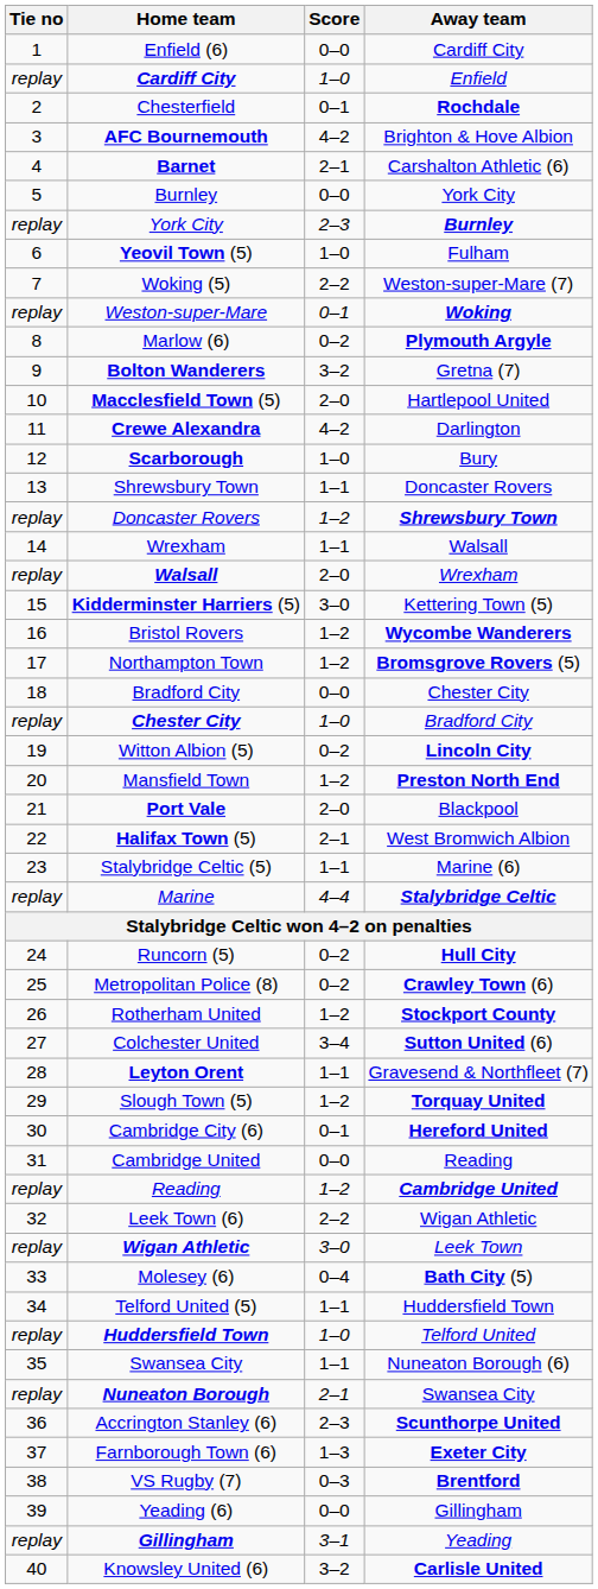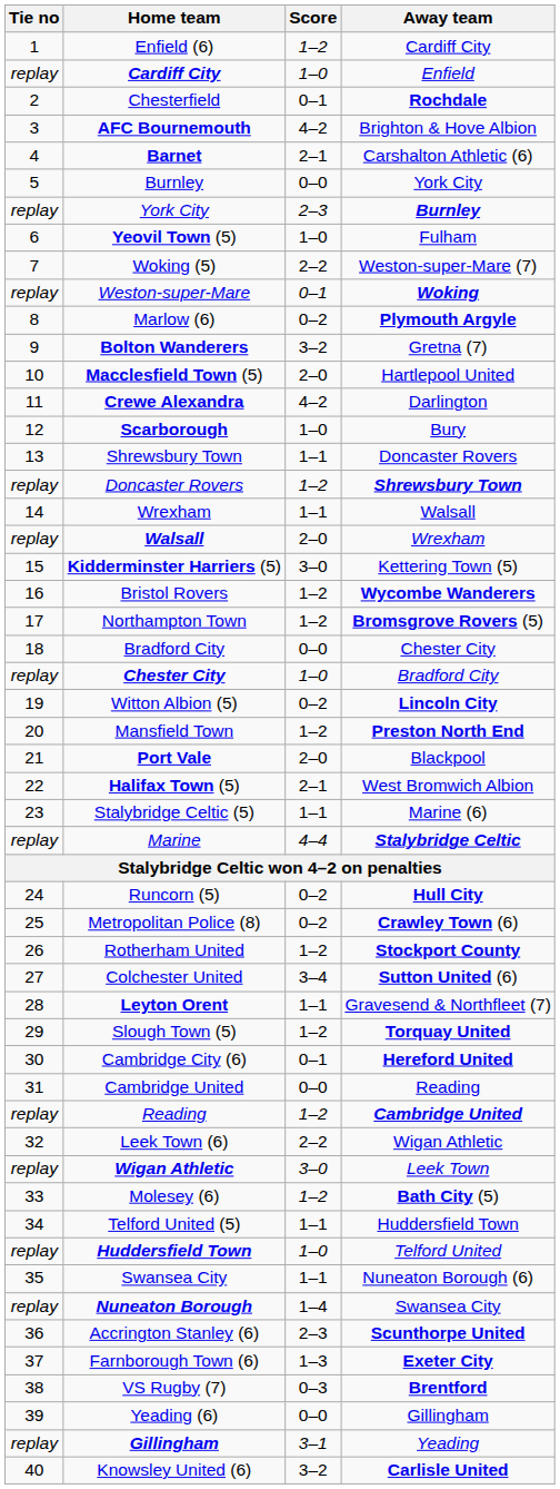 <table class="wikitable" style="text-align: center">
 <tr>
 <th>Tie no</th>
 <th>Home team</th>
 <th>Score</th>
 <th>Away team</th>
 </tr>
 <tr>
 <td>1</td>
 <td><a href='#'>Enfield</a> (6)</td>
-<td>0–0</td>
+<td><em>1–2</em></td>
 <td><a href='#'>Cardiff City</a></td>
 </tr>
 <tr>
 <td><em>replay</em></td>
 <td><strong><em><a href='#'>Cardiff City</a></em></strong></td>
 <td><em>1–0</em></td>
 <td><em><a href='#'>Enfield</a></em></td>
 </tr>
 <tr>
 <td>2</td>
 <td><a href='#'>Chesterfield</a></td>
 <td>0–1</td>
 <td><strong><a href='#'>Rochdale</a></strong></td>
 </tr>
 <tr>
 <td>3</td>
 <td><strong><a href='#'>AFC Bournemouth</a></strong></td>
 <td>4–2</td>
 <td><a href='#'>Brighton & Hove Albion</a></td>
 </tr>
 <tr>
 <td>4</td>
 <td><strong><a href='#'>Barnet</a></strong></td>
 <td>2–1</td>
 <td><a href='#'>Carshalton Athletic</a> (6)</td>
 </tr>
 <tr>
 <td>5</td>
 <td><a href='#'>Burnley</a></td>
 <td>0–0</td>
 <td><a href='#'>York City</a></td>
 </tr>
 <tr>
 <td><em>replay</em></td>
 <td><em><a href='#'>York City</a></em></td>
 <td><em>2–3</em></td>
 <td><strong><em><a href='#'>Burnley</a></em></strong></td>
 </tr>
 <tr>
 <td>6</td>
 <td><strong><a href='#'>Yeovil Town</a></strong> (5)</td>
 <td>1–0</td>
 <td><a href='#'>Fulham</a></td>
 </tr>
 <tr>
 <td>7</td>
 <td><a href='#'>Woking</a> (5)</td>
 <td>2–2</td>
 <td><a href='#'>Weston-super-Mare</a> (7)</td>
 </tr>
 <tr>
 <td><em>replay</em></td>
 <td><em><a href='#'>Weston-super-Mare</a></em></td>
 <td><em>0–1</em></td>
 <td><strong><em><a href='#'>Woking</a></em></strong></td>
 </tr>
 <tr>
 <td>8</td>
 <td><a href='#'>Marlow</a> (6)</td>
 <td>0–2</td>
 <td><strong><a href='#'>Plymouth Argyle</a></strong></td>
 </tr>
 <tr>
 <td>9</td>
 <td><strong><a href='#'>Bolton Wanderers</a></strong></td>
 <td>3–2</td>
 <td><a href='#'>Gretna</a> (7)</td>
 </tr>
 <tr>
 <td>10</td>
 <td><strong><a href='#'>Macclesfield Town</a></strong> (5)</td>
 <td>2–0</td>
 <td><a href='#'>Hartlepool United</a></td>
 </tr>
 <tr>
 <td>11</td>
 <td><strong><a href='#'>Crewe Alexandra</a></strong></td>
 <td>4–2</td>
 <td><a href='#'>Darlington</a></td>
 </tr>
 <tr>
 <td>12</td>
 <td><strong><a href='#'>Scarborough</a></strong></td>
 <td>1–0</td>
 <td><a href='#'>Bury</a></td>
 </tr>
 <tr>
 <td>13</td>
 <td><a href='#'>Shrewsbury Town</a></td>
 <td>1–1</td>
 <td><a href='#'>Doncaster Rovers</a></td>
 </tr>
 <tr>
 <td><em>replay</em></td>
 <td><em><a href='#'>Doncaster Rovers</a></em></td>
 <td><em>1–2</em></td>
 <td><strong><em><a href='#'>Shrewsbury Town</a></em></strong></td>
 </tr>
 <tr>
 <td>14</td>
 <td><a href='#'>Wrexham</a></td>
 <td>1–1</td>
 <td><a href='#'>Walsall</a></td>
 </tr>
 <tr>
 <td><em>replay</em></td>
 <td><strong><em><a href='#'>Walsall</a></em></strong></td>
 <td>2–0</td>
 <td><em><a href='#'>Wrexham</a></em></td>
 </tr>
 <tr>
 <td>15</td>
 <td><strong><a href='#'>Kidderminster Harriers</a></strong> (5)</td>
 <td>3–0</td>
 <td><a href='#'>Kettering Town</a> (5)</td>
 </tr>
 <tr>
 <td>16</td>
 <td><a href='#'>Bristol Rovers</a></td>
 <td>1–2</td>
 <td><strong><a href='#'>Wycombe Wanderers</a></strong></td>
 </tr>
 <tr>
 <td>17</td>
 <td><a href='#'>Northampton Town</a></td>
 <td>1–2</td>
 <td><strong><a href='#'>Bromsgrove Rovers</a></strong> (5)</td>
 </tr>
 <tr>
 <td>18</td>
 <td><a href='#'>Bradford City</a></td>
 <td>0–0</td>
 <td><a href='#'>Chester City</a></td>
 </tr>
 <tr>
 <td><em>replay</em></td>
 <td><strong><em><a href='#'>Chester City</a></em></strong></td>
 <td><em>1–0</em></td>
 <td><em><a href='#'>Bradford City</a></em></td>
 </tr>
 <tr>
 <td>19</td>
 <td><a href='#'>Witton Albion</a> (5)</td>
 <td>0–2</td>
 <td><strong><a href='#'>Lincoln City</a></strong></td>
 </tr>
 <tr>
 <td>20</td>
 <td><a href='#'>Mansfield Town</a></td>
 <td>1–2</td>
 <td><strong><a href='#'>Preston North End</a></strong></td>
 </tr>
 <tr>
 <td>21</td>
 <td><strong><a href='#'>Port Vale</a></strong></td>
 <td>2–0</td>
 <td><a href='#'>Blackpool</a></td>
 </tr>
 <tr>
 <td>22</td>
 <td><strong><a href='#'>Halifax Town</a></strong> (5)</td>
 <td>2–1</td>
 <td><a href='#'>West Bromwich Albion</a></td>
 </tr>
 <tr>
 <td>23</td>
 <td><a href='#'>Stalybridge Celtic</a> (5)</td>
 <td>1–1</td>
 <td><a href='#'>Marine</a> (6)</td>
 </tr>
 <tr>
 <td><em>replay</em></td>
 <td><em><a href='#'>Marine</a></em></td>
 <td><em>4–4</em></td>
 <td><strong><em><a href='#'>Stalybridge Celtic</a></em></strong></td>
 </tr>
 <tr>
 <th colspan=4>Stalybridge Celtic won 4–2 on penalties</th>
 </tr>
 <tr>
 <td>24</td>
 <td><a href='#'>Runcorn</a> (5)</td>
 <td>0–2</td>
 <td><strong><a href='#'>Hull City</a></strong></td>
 </tr>
 <tr>
 <td>25</td>
 <td><a href='#'>Metropolitan Police</a> (8)</td>
 <td>0–2</td>
 <td><strong><a href='#'>Crawley Town</a></strong> (6)</td>
 </tr>
 <tr>
 <td>26</td>
 <td><a href='#'>Rotherham United</a></td>
 <td>1–2</td>
 <td><strong><a href='#'>Stockport County</a></strong></td>
 </tr>
 <tr>
 <td>27</td>
 <td><a href='#'>Colchester United</a></td>
 <td>3–4</td>
 <td><strong><a href='#'>Sutton United</a></strong> (6)</td>
 </tr>
 <tr>
 <td>28</td>
 <td><strong><a href='#'>Leyton Orent</a></strong></td>
 <td>1–1</td>
 <td><a href='#'>Gravesend & Northfleet</a> (7)</td>
 </tr>
 <tr>
 <td>29</td>
 <td><a href='#'>Slough Town</a> (5)</td>
 <td>1–2</td>
 <td><strong><a href='#'>Torquay United</a></strong></td>
 </tr>
 <tr>
 <td>30</td>
 <td><a href='#'>Cambridge City</a> (6)</td>
 <td>0–1</td>
 <td><strong><a href='#'>Hereford United</a></strong></td>
 </tr>
 <tr>
 <td>31</td>
 <td><a href='#'>Cambridge United</a></td>
 <td>0–0</td>
 <td><a href='#'>Reading</a></td>
 </tr>
 <tr>
 <td><em>replay</em></td>
 <td><em><a href='#'>Reading</a></em></td>
 <td><em>1–2</em></td>
 <td><strong><em><a href='#'>Cambridge United</a></em></strong></td>
 </tr>
 <tr>
 <td>32</td>
 <td><a href='#'>Leek Town</a> (6)</td>
 <td>2–2</td>
 <td><a href='#'>Wigan Athletic</a></td>
 </tr>
 <tr>
 <td><em>replay</em></td>
 <td><strong><em><a href='#'>Wigan Athletic</a></em></strong></td>
 <td><em>3–0</em></td>
 <td><em><a href='#'>Leek Town</a></em></td>
 </tr>
 <tr>
 <td>33</td>
 <td><a href='#'>Molesey</a> (6)</td>
-<td>0–4</td>
+<td><em>1–2</em></td>
 <td><strong><a href='#'>Bath City</a></strong> (5)</td>
 </tr>
 <tr>
 <td>34</td>
 <td><a href='#'>Telford United</a> (5)</td>
 <td>1–1</td>
 <td><a href='#'>Huddersfield Town</a></td>
 </tr>
 <tr>
 <td><em>replay</em></td>
 <td><strong><em><a href='#'>Huddersfield Town</a></em></strong></td>
 <td><em>1–0</em></td>
 <td><em><a href='#'>Telford United</a></em></td>
 </tr>
 <tr>
 <td>35</td>
 <td><a href='#'>Swansea City</a></td>
 <td>1–1</td>
 <td><a href='#'>Nuneaton Borough</a> (6)</td>
 </tr>
 <tr>
 <td><em>replay</em></td>
 <td><strong><em><a href='#'>Nuneaton Borough</a></em></strong></td>
-<td><em>2–1</em></td>
+<td>1–4</td>
 <td><a href='#'>Swansea City</a></td>
 </tr>
 <tr>
 <td>36</td>
 <td><a href='#'>Accrington Stanley</a> (6)</td>
 <td>2–3</td>
 <td><strong><a href='#'>Scunthorpe United</a></strong></td>
 </tr>
 <tr>
 <td>37</td>
 <td><a href='#'>Farnborough Town</a> (6)</td>
 <td>1–3</td>
 <td><strong><a href='#'>Exeter City</a></strong></td>
 </tr>
 <tr>
 <td>38</td>
 <td><a href='#'>VS Rugby</a> (7)</td>
 <td>0–3</td>
 <td><strong><a href='#'>Brentford</a></strong></td>
 </tr>
 <tr>
 <td>39</td>
 <td><a href='#'>Yeading</a> (6)</td>
 <td>0–0</td>
 <td><a href='#'>Gillingham</a></td>
 </tr>
 <tr>
 <td><em>replay</em></td>
 <td><strong><em><a href='#'>Gillingham</a></em></strong></td>
 <td><em>3–1</em></td>
 <td><em><a href='#'>Yeading</a></em></td>
 </tr>
 <tr>
 <td>40</td>
 <td><a href='#'>Knowsley United</a> (6)</td>
 <td>3–2</td>
 <td><strong><a href='#'>Carlisle United</a></strong></td>
 </tr>
 </table>
